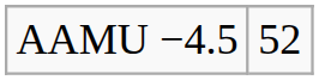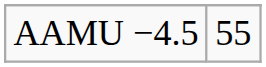 <table class="wikitable">
 <tr align="center">
 </tr>
 <tr align="center">
 <td>AAMU −4.5</td>
-<td>52</td>
+<td>55</td>
 </tr>
 </table>
